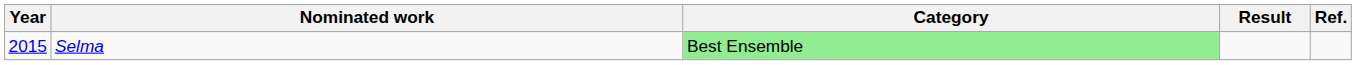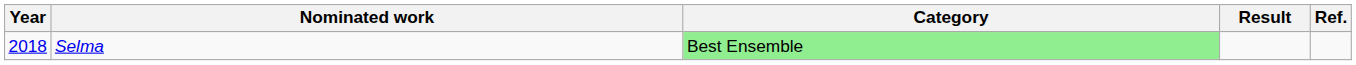 <table class=wikitable>
 <tr>
 <th scope="col" style="width:1em;">Year</th>
 <th scope="col" style="width:39em;">Nominated work</th>
 <th scope="col" style="width:33em;">Category</th>
 <th scope="col" style="width:5em;">Result</th>
 <th scope="col" style="width:1em;">Ref.</th>
 </tr>
 <tr>
-<td><a href='#'>2015</a></td>
+<td><a href='#'>2018</a></td>
 <td><em><a href='#'>Selma</a></em></td>
 <td style="background: lightgreen;">Best Ensemble</td>
 <td></td>
 <td></td>
 </tr>
 </table>
